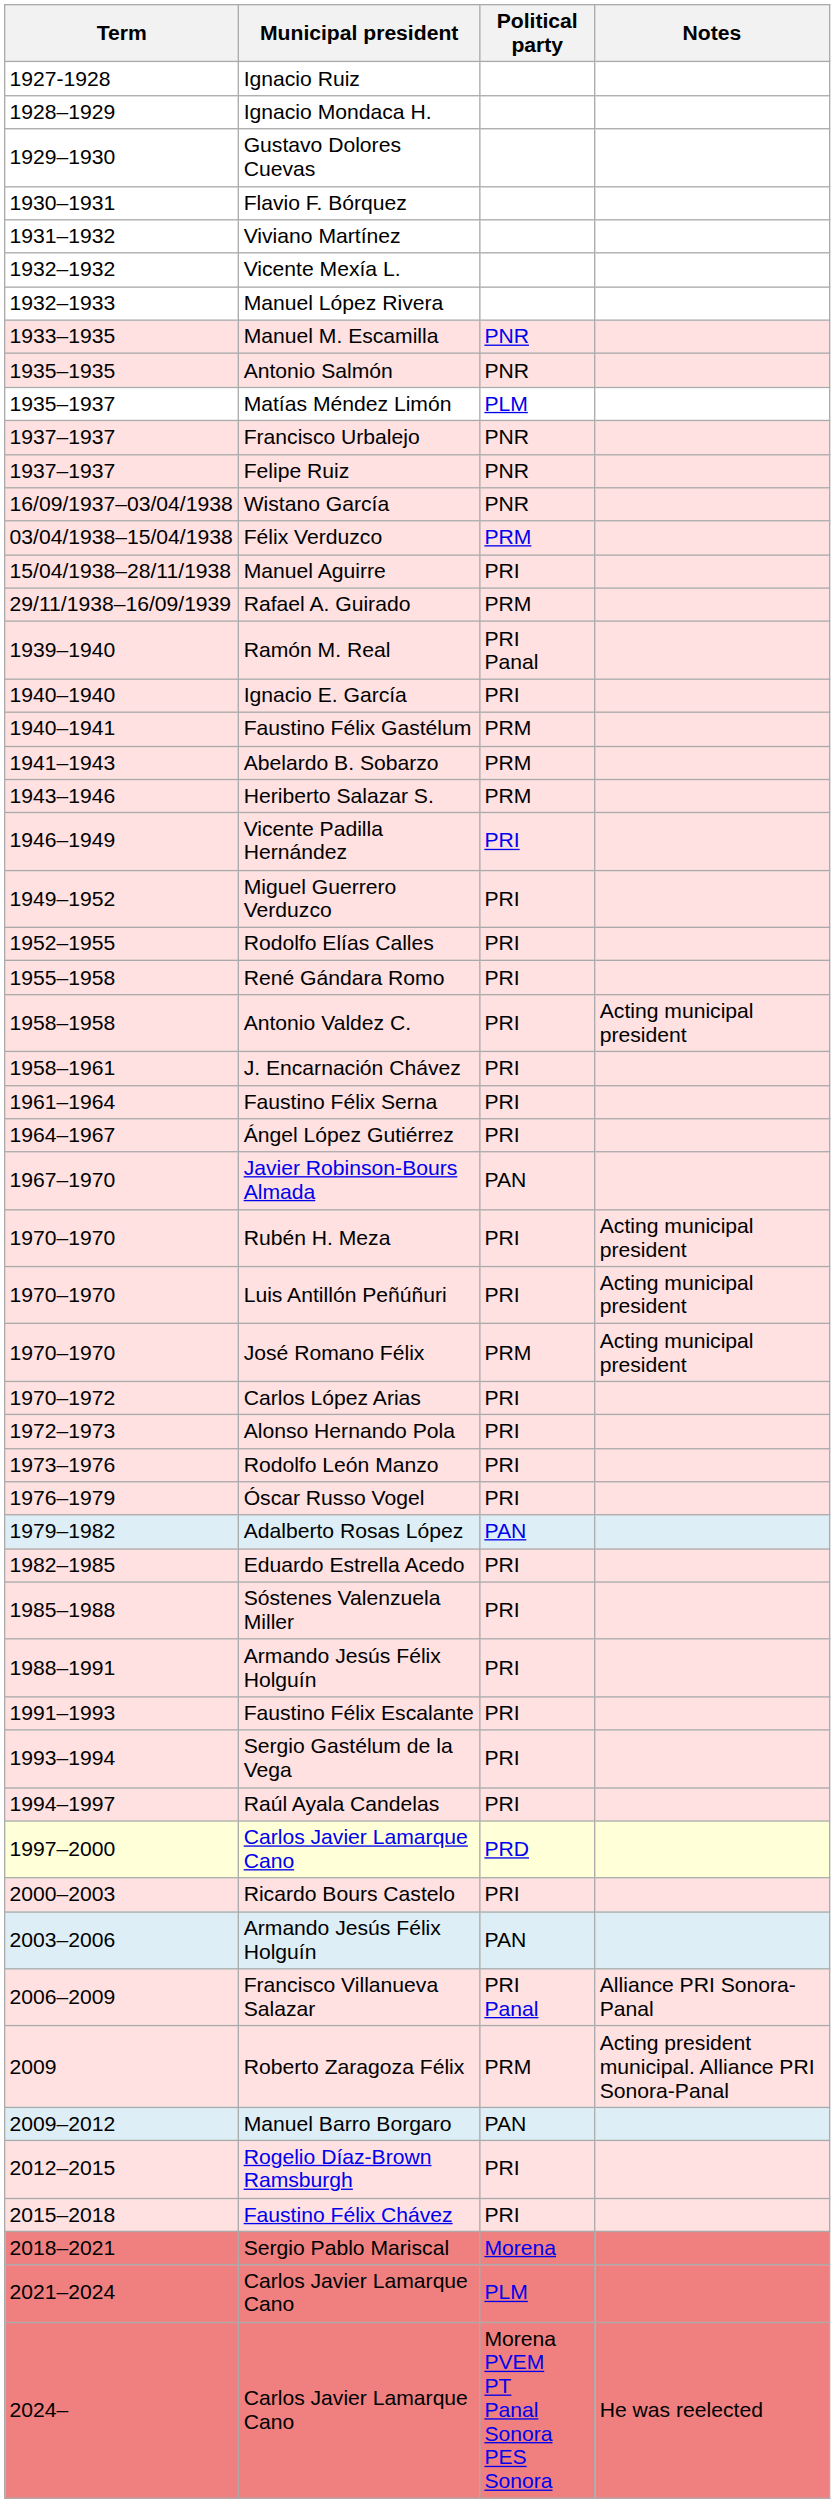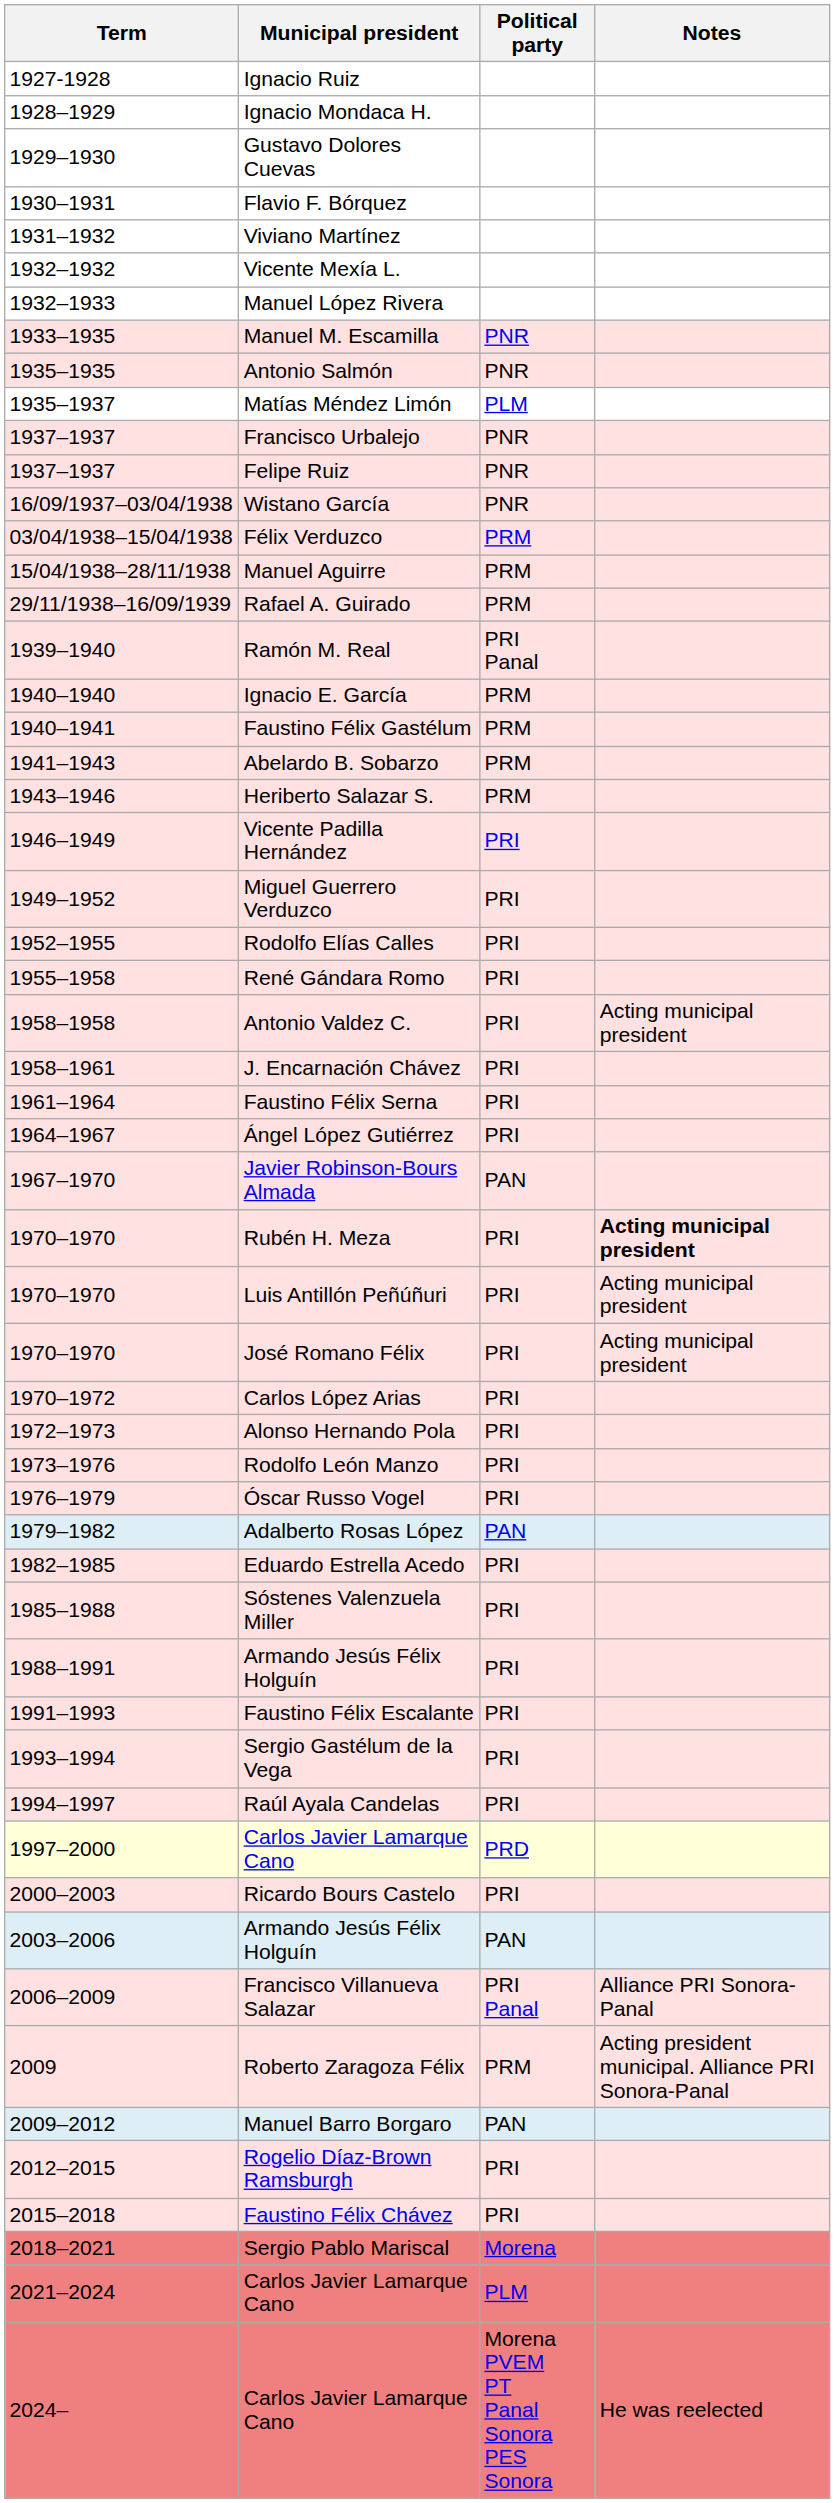 <table class=wikitable>
 <tr>
 <th width=170px>Term</th>
 <th width=175px>Municipal president</th>
 <th width=80px>Political party</th>
 <th width=170px>Notes</th>
 </tr>
 <tr style="background:#ffffff">
 <td>1927-1928</td>
 <td>Ignacio Ruiz</td>
 <td></td>
 <td></td>
 </tr>
 <tr style="background:#ffffff">
 <td>1928–1929</td>
 <td>Ignacio Mondaca H.</td>
 <td></td>
 <td></td>
 </tr>
 <tr style="background:#ffffff">
 <td>1929–1930</td>
 <td>Gustavo Dolores Cuevas</td>
 <td></td>
 <td></td>
 </tr>
 <tr style="background:#ffffff">
 <td>1930–1931</td>
 <td>Flavio F. Bórquez</td>
 <td></td>
 <td></td>
 </tr>
 <tr style="background:#ffffff">
 <td>1931–1932</td>
 <td>Viviano Martínez</td>
 <td></td>
 <td></td>
 </tr>
 <tr style="background:#ffffff">
 <td>1932–1932</td>
 <td>Vicente Mexía L.</td>
 <td></td>
 <td></td>
 </tr>
 <tr style="background:#ffffff">
 <td>1932–1933</td>
 <td>Manuel López Rivera</td>
 <td></td>
 <td></td>
 </tr>
 <tr style="background:#ffe1e1">
 <td>1933–1935</td>
 <td>Manuel M. Escamilla</td>
 <td><a href='#'>PNR</a> </td>
 <td></td>
 </tr>
 <tr style="background:#ffe1e1">
 <td>1935–1935</td>
 <td>Antonio Salmón</td>
 <td Partido Nacional Revolucionario>PNR </td>
 <td></td>
 </tr>
 <tr style="background:#ffffff">
 <td>1935–1937</td>
 <td>Matías Méndez Limón</td>
 <td><a href='#'>PLM</a> </td>
 <td></td>
 </tr>
 <tr style="background:#ffe1e1">
 <td>1937–1937</td>
 <td>Francisco Urbalejo</td>
 <td Partido Nacional Revolucionario>PNR </td>
 <td></td>
 </tr>
 <tr style="background:#ffe1e1">
 <td>1937–1937</td>
 <td>Felipe Ruiz</td>
 <td Partido Nacional Revolucionario>PNR </td>
 <td></td>
 </tr>
 <tr style="background:#ffe1e1">
 <td>16/09/1937–03/04/1938</td>
 <td>Wistano García</td>
 <td Partido Nacional Revolucionario>PNR </td>
 <td></td>
 </tr>
 <tr style="background:#ffe1e1">
 <td>03/04/1938–15/04/1938</td>
 <td>Félix Verduzco</td>
 <td><a href='#'>PRM</a> </td>
 <td></td>
 </tr>
 <tr style="background:#ffe1e1">
 <td>15/04/1938–28/11/1938</td>
 <td>Manuel Aguirre</td>
-<td Institutional Revolutionary Party>PRI </td>
+<td Partido de la Revolución Mexicana>PRM </td>
 <td></td>
 </tr>
 <tr style="background:#ffe1e1">
 <td>29/11/1938–16/09/1939</td>
 <td>Rafael  A. Guirado</td>
 <td Partido de la Revolución Mexicana>PRM </td>
 <td></td>
 </tr>
 <tr style="background:#ffe1e1">
 <td>1939–1940</td>
 <td>Ramón M. Real</td>
 <td Institutional Revolutionary Party>PRI <br> Panal </td>
 <td></td>
 </tr>
 <tr style="background:#ffe1e1">
 <td>1940–1940</td>
 <td>Ignacio E. García</td>
-<td Institutional Revolutionary Party>PRI </td>
+<td Partido de la Revolución Mexicana>PRM </td>
 <td></td>
 </tr>
 <tr style="background:#ffe1e1">
 <td>1940–1941</td>
 <td>Faustino Félix Gastélum</td>
 <td Partido de la Revolución Mexicana>PRM </td>
 <td></td>
 </tr>
 <tr style="background:#ffe1e1">
 <td>1941–1943</td>
 <td>Abelardo B. Sobarzo</td>
 <td Partido de la Revolución Mexicana>PRM </td>
 <td></td>
 </tr>
 <tr style="background:#ffe1e1">
 <td>1943–1946</td>
 <td>Heriberto Salazar S.</td>
 <td Partido de la Revolución Mexicana>PRM </td>
 <td></td>
 </tr>
 <tr style="background:#ffe1e1">
 <td>1946–1949</td>
 <td>Vicente Padilla Hernández</td>
 <td><a href='#'>PRI</a> </td>
 <td></td>
 </tr>
 <tr style="background:#ffe1e1">
 <td>1949–1952</td>
 <td>Miguel Guerrero Verduzco</td>
 <td Institutional Revolutionary Party>PRI </td>
 <td></td>
 </tr>
 <tr style="background:#ffe1e1">
 <td>1952–1955</td>
 <td>Rodolfo Elías Calles</td>
 <td Institutional Revolutionary Party>PRI </td>
 <td></td>
 </tr>
 <tr style="background:#ffe1e1">
 <td>1955–1958</td>
 <td>René Gándara Romo</td>
 <td Institutional Revolutionary Party>PRI </td>
 <td></td>
 </tr>
 <tr style="background:#ffe1e1">
 <td>1958–1958</td>
 <td>Antonio Valdez C.</td>
 <td Institutional Revolutionary Party>PRI </td>
 <td>Acting municipal president</td>
 </tr>
 <tr style="background:#ffe1e1">
 <td>1958–1961</td>
 <td>J. Encarnación Chávez</td>
 <td Institutional Revolutionary Party>PRI </td>
 <td></td>
 </tr>
 <tr style="background:#ffe1e1">
 <td>1961–1964</td>
 <td>Faustino Félix Serna</td>
 <td Institutional Revolutionary Party>PRI </td>
 <td></td>
 </tr>
 <tr style="background:#ffe1e1">
 <td>1964–1967</td>
 <td>Ángel López Gutiérrez</td>
 <td Institutional Revolutionary Party>PRI </td>
 <td></td>
 </tr>
 <tr style="background:#ffe1e1">
 <td>1967–1970</td>
 <td><a href='#'>Javier Robinson-Bours Almada</a></td>
 <td National Action Party (México)>PAN </td>
 <td></td>
 </tr>
 <tr style="background:#ffe1e1">
 <td>1970–1970</td>
 <td>Rubén H. Meza</td>
 <td Institutional Revolutionary Party>PRI </td>
-<td>Acting municipal president</td>
+<td><strong>Acting municipal president</strong></td>
 </tr>
 <tr style="background:#ffe1e1">
 <td>1970–1970</td>
 <td>Luis Antillón Peñúñuri</td>
 <td Partido Revolucionario Institucional>PRI </td>
 <td>Acting municipal president</td>
 </tr>
 <tr style="background:#ffe1e1">
 <td>1970–1970</td>
 <td>José Romano Félix</td>
-<td Partido de la Revolución Mexicana>PRM </td>
+<td Institutional Revolutionary Party>PRI </td>
 <td>Acting municipal president</td>
 </tr>
 <tr style="background:#ffe1e1">
 <td>1970–1972</td>
 <td>Carlos López Arias</td>
 <td Institutional Revolutionary Party>PRI </td>
 <td></td>
 </tr>
 <tr style="background:#ffe1e1">
 <td>1972–1973</td>
 <td>Alonso Hernando Pola</td>
 <td Institutional Revolutionary Party>PRI </td>
 <td></td>
 </tr>
 <tr style="background:#ffe1e1">
 <td>1973–1976</td>
 <td>Rodolfo León Manzo</td>
 <td Institutional Revolutionary Party>PRI </td>
 <td></td>
 </tr>
 <tr style="background:#ffe1e1">
 <td>1976–1979</td>
 <td>Óscar Russo Vogel</td>
 <td Institutional Revolutionary Party>PRI </td>
 <td></td>
 </tr>
 <tr style="background:#ddeef6">
 <td>1979–1982</td>
 <td>Adalberto Rosas López</td>
 <td><a href='#'>PAN</a> </td>
 <td></td>
 </tr>
 <tr style="background:#ffe1e1">
 <td>1982–1985</td>
 <td>Eduardo Estrella Acedo</td>
 <td Institutional Revolutionary Party>PRI </td>
 <td></td>
 </tr>
 <tr style="background:#ffe1e1">
 <td>1985–1988</td>
 <td>Sóstenes Valenzuela Miller</td>
 <td Institutional Revolutionary Party>PRI </td>
 <td></td>
 </tr>
 <tr style="background:#ffe1e1">
 <td>1988–1991</td>
 <td>Armando Jesús Félix Holguín</td>
 <td Institutional Revolutionary Party>PRI </td>
 <td></td>
 </tr>
 <tr style="background:#ffe1e1">
 <td>1991–1993</td>
 <td>Faustino Félix Escalante</td>
 <td Institutional Revolutionary Party>PRI </td>
 <td></td>
 </tr>
 <tr style="background:#ffe1e1">
 <td>1993–1994</td>
 <td>Sergio Gastélum de la Vega</td>
 <td Institutional Revolutionary Party>PRI </td>
 <td></td>
 </tr>
 <tr style="background:#ffe1e1">
 <td>1994–1997</td>
 <td>Raúl Ayala Candelas</td>
 <td Institutional Revolutionary Party>PRI </td>
 <td></td>
 </tr>
 <tr style="background:#ffffd8">
 <td>1997–2000</td>
 <td><a href='#'>Carlos Javier Lamarque Cano</a></td>
 <td><a href='#'>PRD</a> </td>
 <td></td>
 </tr>
 <tr style="background:#ffe1e1">
 <td>2000–2003</td>
 <td>Ricardo Bours Castelo</td>
 <td Institutional Revolutionary Party>PRI  </td>
 <td></td>
 </tr>
 <tr style="background:#ddeef6">
 <td>2003–2006</td>
 <td>Armando Jesús Félix Holguín</td>
 <td National Action Party (México)>PAN </td>
 <td></td>
 </tr>
 <tr style="background:#ffe1e1">
 <td>2006–2009</td>
 <td>Francisco Villanueva Salazar</td>
 <td Institutional Revolutionary Party>PRI <br> <a href='#'>Panal</a> </td>
 <td>Alliance PRI Sonora-Panal</td>
 </tr>
 <tr style="background:#ffe1e1">
 <td>2009</td>
 <td>Roberto Zaragoza Félix</td>
 <td Partido de la Revolución Mexicana>PRM </td>
 <td>Acting president municipal. Alliance PRI Sonora-Panal</td>
 </tr>
 <tr style="background:#ddeef6">
 <td>2009–2012</td>
 <td>Manuel Barro Borgaro</td>
 <td National Action Party (México)>PAN </td>
 <td></td>
 </tr>
 <tr style="background:#ffe1e1">
 <td>2012–2015</td>
 <td><a href='#'>Rogelio Díaz-Brown Ramsburgh</a></td>
 <td Institutional Revolutionary Party>PRI  </td>
 <td></td>
 </tr>
 <tr style="background:#ffe1e1">
 <td>2015–2018</td>
 <td><a href='#'>Faustino Félix Chávez</a></td>
 <td Institutional Revolutionary Party>PRI  </td>
 <td></td>
 </tr>
 <tr style="background:#f08080">
 <td>2018–2021</td>
 <td>Sergio Pablo Mariscal</td>
 <td><a href='#'>Morena</a> </td>
 <td></td>
 </tr>
 <tr style="background:#f08080">
 <td>2021–2024</td>
 <td>Carlos Javier Lamarque Cano</td>
 <td><a href='#'>PLM</a> </td>
 <td></td>
 </tr>
 <tr style="background:#f08080">
 <td>2024–</td>
 <td>Carlos Javier Lamarque Cano</td>
 <td>Morena <br> <a href='#'>PVEM</a> <br> <a href='#'>PT</a> <br> <a href='#'>Panal Sonora</a>  <a href='#'>PES Sonora</a> </td>
 <td>He was reelected</td>
 </tr>
 </table>
